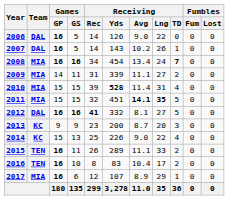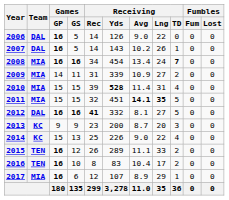 <table class="wikitable" style="text-align:center;">
 <tr>
 <th rowspan="2">Year</th>
 <th rowspan="2">Team</th>
 <th colspan="2">Games</th>
 <th colspan="5">Receiving</th>
 <th colspan="2">Fumbles</th>
 </tr>
 <tr>
 <th>GP</th>
 <th>GS</th>
 <th>Rec</th>
 <th>Yds</th>
 <th>Avg</th>
 <th>Lng</th>
 <th>TD</th>
 <th>Fum</th>
 <th>Lost</th>
 </tr>
 <tr>
 <th><a href='#'>2006</a></th>
 <th><a href='#'>DAL</a></th>
 <td><strong>16</strong></td>
 <td>5</td>
 <td>14</td>
 <td>126</td>
 <td>9.0</td>
 <td>22</td>
 <td>0</td>
 <td>0</td>
 <td>0</td>
 </tr>
 <tr>
 <th><a href='#'>2007</a></th>
 <th><a href='#'>DAL</a></th>
 <td><strong>16</strong></td>
 <td>5</td>
 <td>14</td>
 <td>143</td>
 <td>10.2</td>
 <td>26</td>
 <td>1</td>
 <td>0</td>
 <td>0</td>
 </tr>
 <tr>
 <th><a href='#'>2008</a></th>
 <th><a href='#'>MIA</a></th>
 <td><strong>16</strong></td>
 <td><strong>16</strong></td>
 <td>34</td>
 <td>454</td>
 <td>13.4</td>
 <td>24</td>
 <td><strong>7</strong></td>
 <td>0</td>
 <td>0</td>
 </tr>
 <tr>
 <th><a href='#'>2009</a></th>
 <th><a href='#'>MIA</a></th>
 <td>14</td>
 <td>11</td>
 <td>31</td>
 <td>339</td>
-<td>11.1</td>
+<td>10.9</td>
 <td>27</td>
 <td>2</td>
 <td>0</td>
 <td>0</td>
 </tr>
 <tr>
 <th><a href='#'>2010</a></th>
 <th><a href='#'>MIA</a></th>
 <td>15</td>
 <td>15</td>
 <td>39</td>
 <td><strong>528</strong></td>
 <td>11.4</td>
 <td>31</td>
 <td>4</td>
 <td>0</td>
 <td>0</td>
 </tr>
 <tr>
 <th><a href='#'>2011</a></th>
 <th><a href='#'>MIA</a></th>
 <td>15</td>
 <td>15</td>
 <td>32</td>
 <td>451</td>
 <td><strong>14.1</strong></td>
 <td><strong>35</strong></td>
 <td>5</td>
 <td>0</td>
 <td>0</td>
 </tr>
 <tr>
 <th><a href='#'>2012</a></th>
 <th><a href='#'>DAL</a></th>
 <td><strong>16</strong></td>
 <td><strong>16</strong></td>
 <td><strong>41</strong></td>
 <td>332</td>
 <td>8.1</td>
 <td>27</td>
 <td>5</td>
 <td>0</td>
 <td>0</td>
 </tr>
 <tr>
 <th><a href='#'>2013</a></th>
 <th><a href='#'>KC</a></th>
 <td>9</td>
 <td>9</td>
 <td>23</td>
 <td>200</td>
 <td>8.7</td>
 <td>20</td>
 <td>3</td>
 <td>0</td>
 <td>0</td>
 </tr>
 <tr>
 <th><a href='#'>2014</a></th>
 <th><a href='#'>KC</a></th>
 <td>15</td>
 <td>13</td>
 <td>25</td>
 <td>226</td>
 <td>9.0</td>
 <td>22</td>
 <td>4</td>
 <td>0</td>
 <td>0</td>
 </tr>
 <tr>
 <th><a href='#'>2015</a></th>
 <th><a href='#'>TEN</a></th>
 <td><strong>16</strong></td>
-<td>11</td>
+<td>12</td>
 <td>26</td>
 <td>289</td>
 <td>11.1</td>
 <td>33</td>
 <td>2</td>
 <td>0</td>
 <td>0</td>
 </tr>
 <tr>
 <th><a href='#'>2016</a></th>
 <th><a href='#'>TEN</a></th>
 <td><strong>16</strong></td>
 <td>10</td>
 <td>8</td>
 <td>83</td>
 <td>10.4</td>
 <td>17</td>
 <td>2</td>
 <td>0</td>
 <td>0</td>
 </tr>
 <tr>
 <th><a href='#'>2017</a></th>
 <th><a href='#'>MIA</a></th>
 <td><strong>16</strong></td>
 <td>6</td>
 <td>12</td>
 <td>107</td>
 <td>8.9</td>
 <td>29</td>
 <td>1</td>
 <td>0</td>
 <td>0</td>
 </tr>
 <tr>
 <th colspan="2"></th>
 <th>180</th>
 <th>135</th>
 <th>299</th>
 <th>3,278</th>
 <th>11.0</th>
 <th>35</th>
 <th>36</th>
 <th>0</th>
 <th>0</th>
 </tr>
 </table>
